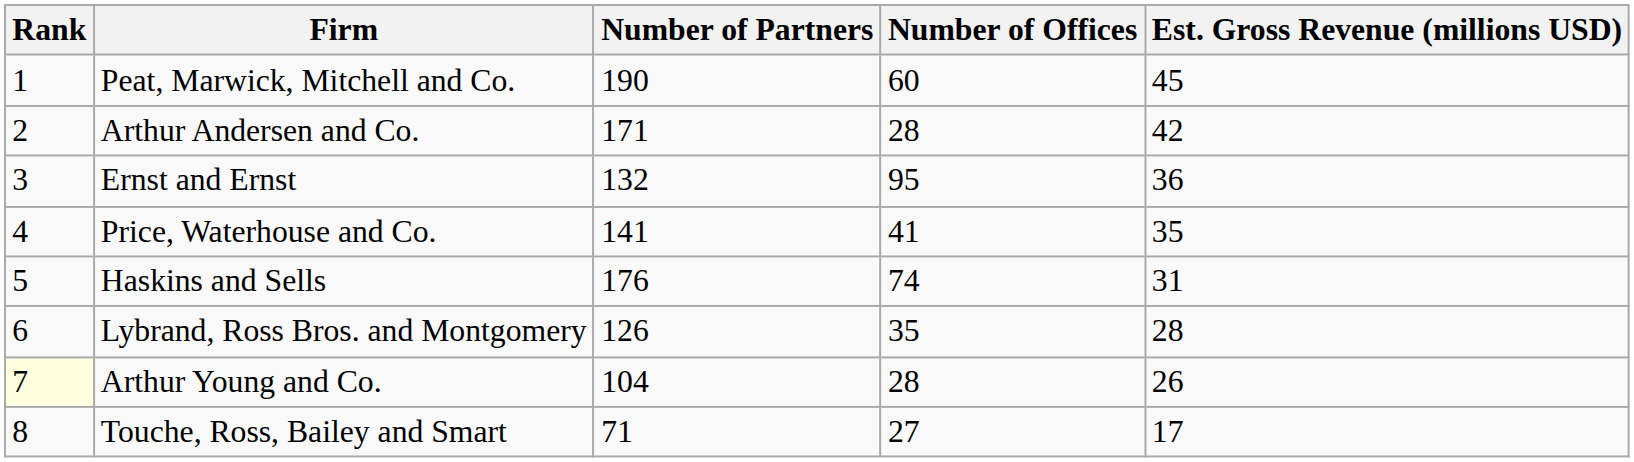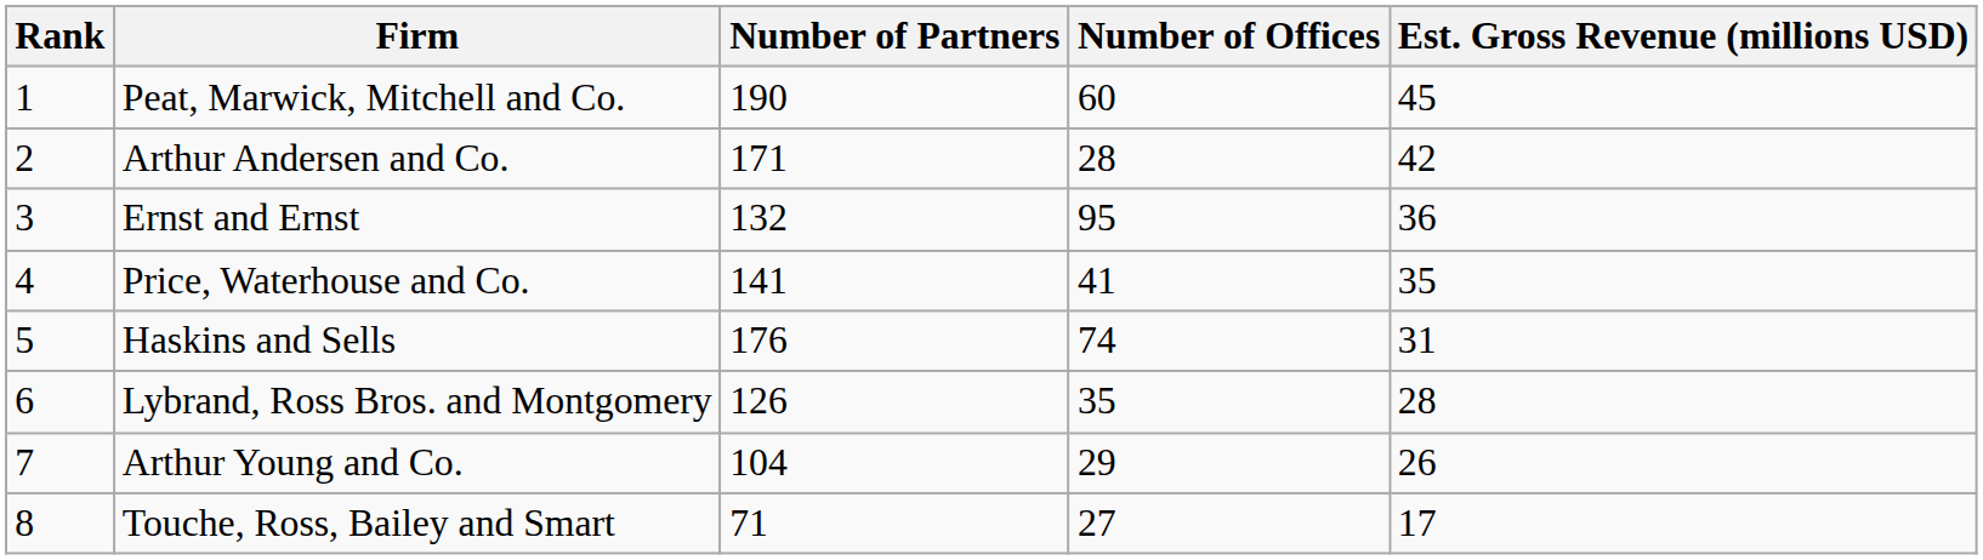 <table class="wikitable sortable">
 <tr>
 <th>Rank</th>
 <th>Firm</th>
 <th>Number of Partners</th>
 <th>Number of Offices</th>
 <th>Est. Gross Revenue (millions USD)</th>
 </tr>
 <tr>
 <td>1</td>
 <td>Peat, Marwick, Mitchell and Co.</td>
 <td>190</td>
 <td>60</td>
 <td>45</td>
 </tr>
 <tr>
 <td>2</td>
 <td>Arthur Andersen and Co.</td>
 <td>171</td>
 <td>28</td>
 <td>42</td>
 </tr>
 <tr>
 <td>3</td>
 <td>Ernst and Ernst</td>
 <td>132</td>
 <td>95</td>
 <td>36</td>
 </tr>
 <tr>
 <td>4</td>
 <td>Price, Waterhouse and Co.</td>
 <td>141</td>
 <td>41</td>
 <td>35</td>
 </tr>
 <tr>
 <td>5</td>
 <td>Haskins and Sells</td>
 <td>176</td>
 <td>74</td>
 <td>31</td>
 </tr>
 <tr>
 <td>6</td>
 <td>Lybrand, Ross Bros. and Montgomery</td>
 <td>126</td>
 <td>35</td>
 <td>28</td>
 </tr>
 <tr>
-<td style="background: lightyellow;">7</td>
+<td>7</td>
 <td>Arthur Young and Co.</td>
 <td>104</td>
-<td>28</td>
+<td>29</td>
 <td>26</td>
 </tr>
 <tr>
 <td>8</td>
 <td>Touche, Ross, Bailey and Smart</td>
 <td>71</td>
 <td>27</td>
 <td>17</td>
 </tr>
 </table>
